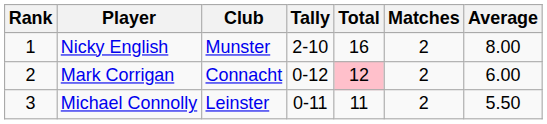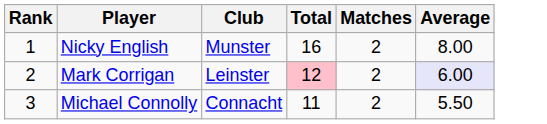 <table class="wikitable">
 <tr>
 <th>Rank</th>
 <th>Player</th>
 <th>Club</th>
-<th>Tally</th>
 <th>Total</th>
 <th>Matches</th>
 <th>Average</th>
 </tr>
 <tr>
 <td rowspan=1 align=center>1</td>
 <td><a href='#'>Nicky English</a></td>
 <td><a href='#'>Munster</a></td>
-<td align=center>2-10</td>
 <td align=center>16</td>
 <td align=center>2</td>
 <td align=center>8.00</td>
 </tr>
 <tr>
 <td rowspan=1 align=center>2</td>
 <td><a href='#'>Mark Corrigan</a></td>
-<td><a href='#'>Connacht</a></td>
-<td align=center>0-12</td>
+<td><a href='#'>Leinster</a></td>
 <td align=center style="background: pink;">12</td>
 <td align=center>2</td>
-<td align=center>6.00</td>
+<td align=center style="background: lavender;">6.00</td>
 </tr>
 <tr>
 <td rowspan=1 align=center>3</td>
 <td><a href='#'>Michael Connolly</a></td>
-<td><a href='#'>Leinster</a></td>
-<td align=center>0-11</td>
+<td><a href='#'>Connacht</a></td>
 <td align=center>11</td>
 <td align=center>2</td>
 <td align=center>5.50</td>
 </tr>
 </table>
